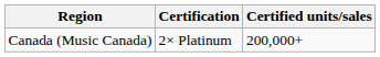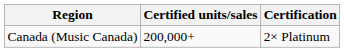 <table class="wikitable">
 <tr>
 <th>Region</th>
+<th>Certified units/sales</th>
 <th>Certification</th>
-<th>Certified units/sales</th>
 </tr>
 <tr>
 <td>Canada (Music Canada)</td>
+<td>200,000+</td>
 <td>2× Platinum</td>
-<td>200,000+</td>
 </tr>
 </table>
